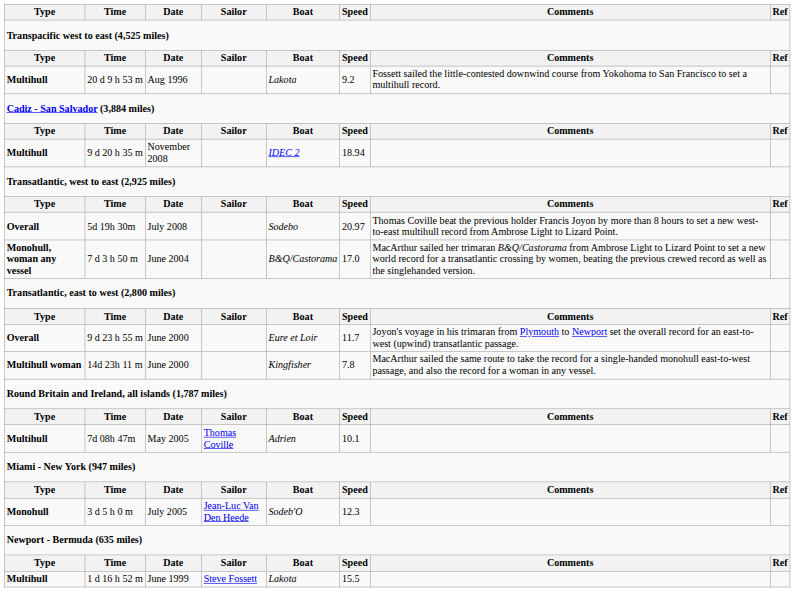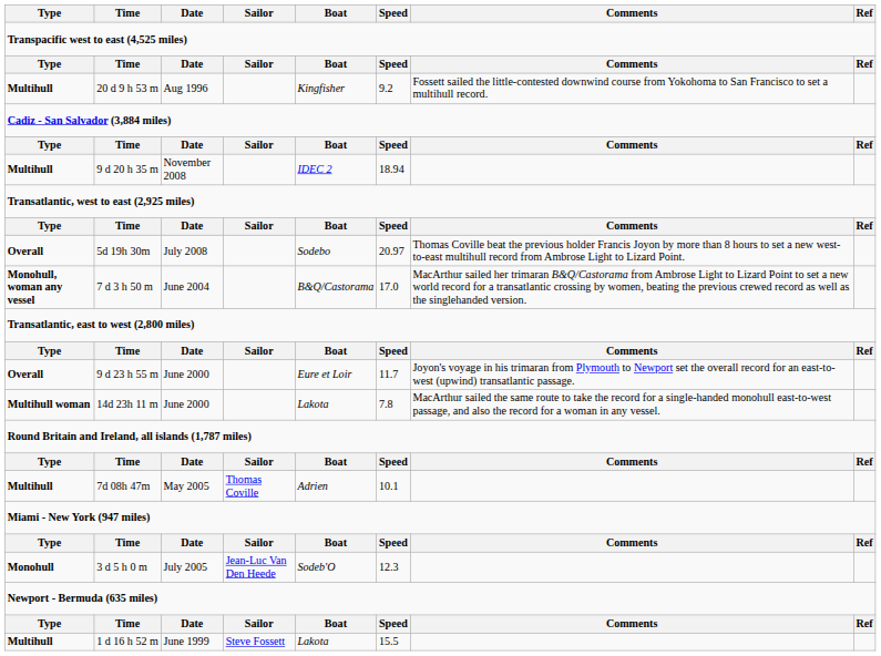 <table class="wikitable">
 <tr>
 <th>Type</th>
 <th>Time</th>
 <th>Date</th>
 <th>Sailor</th>
 <th>Boat</th>
 <th>Speed</th>
 <th>Comments</th>
 <th>Ref</th>
 </tr>
 <tr>
 <td colspan="8" height=40><strong>Transpacific west to east (4,525 miles)</strong></td>
 </tr>
 <tr>
 <th>Type</th>
 <th>Time</th>
 <th>Date</th>
 <th>Sailor</th>
 <th>Boat</th>
 <th>Speed</th>
 <th>Comments</th>
 <th>Ref</th>
 </tr>
 <tr>
 <td><strong>Multihull</strong></td>
 <td>20 d 9 h 53 m</td>
 <td>Aug 1996</td>
 <td></td>
-<td><em>Lakota</em></td>
+<td><em>Kingfisher</em></td>
 <td>9.2</td>
 <td>Fossett sailed the little-contested downwind course from Yokohoma to San Francisco to set a multihull record.</td>
 <td></td>
 </tr>
 <tr>
 <td colspan="8" height=40><strong><a href='#'>Cadiz - San Salvador</a> (3,884 miles)</strong></td>
 </tr>
 <tr>
 <th>Type</th>
 <th>Time</th>
 <th>Date</th>
 <th>Sailor</th>
 <th>Boat</th>
 <th>Speed</th>
 <th>Comments</th>
 <th>Ref</th>
 </tr>
 <tr>
 <td><strong>Multihull</strong></td>
 <td>9 d 20 h 35 m</td>
 <td>November 2008</td>
 <td></td>
 <td><em><a href='#'>IDEC 2</a></em></td>
 <td>18.94</td>
 <td></td>
 <td></td>
 </tr>
 <tr>
 <td colspan="8" height=40><strong>Transatlantic, west to east (2,925 miles)</strong></td>
 </tr>
 <tr>
 <th>Type</th>
 <th>Time</th>
 <th>Date</th>
 <th>Sailor</th>
 <th>Boat</th>
 <th>Speed</th>
 <th>Comments</th>
 <th>Ref</th>
 </tr>
 <tr>
 <td><strong>Overall</strong></td>
 <td>5d 19h 30m</td>
 <td>July 2008</td>
 <td></td>
 <td><em>Sodebo</em></td>
 <td>20.97</td>
 <td>Thomas Coville beat the previous holder Francis Joyon by more than 8 hours to set a new west-to-east multihull record from Ambrose Light to Lizard Point.</td>
 <td></td>
 </tr>
 <tr>
 <td><strong>Monohull, woman any vessel</strong></td>
 <td>7 d 3 h 50 m</td>
 <td>June 2004</td>
 <td></td>
 <td><em>B&Q/Castorama</em></td>
 <td>17.0</td>
 <td>MacArthur sailed her trimaran <em>B&Q/Castorama</em> from Ambrose Light to Lizard Point to set a new world record for a transatlantic crossing by women, beating the previous crewed record as well as the singlehanded version.</td>
 <td></td>
 </tr>
 <tr>
 <td colspan="8" height=40><strong>Transatlantic, east to west (2,800 miles)</strong></td>
 </tr>
 <tr>
 <th>Type</th>
 <th>Time</th>
 <th>Date</th>
 <th>Sailor</th>
 <th>Boat</th>
 <th>Speed</th>
 <th>Comments</th>
 <th>Ref</th>
 </tr>
 <tr>
 <td><strong>Overall</strong></td>
 <td>9 d 23 h 55 m</td>
 <td>June 2000</td>
 <td></td>
 <td><em>Eure et Loir</em></td>
 <td>11.7</td>
 <td>Joyon's voyage in his trimaran from <a href='#'>Plymouth</a> to <a href='#'>Newport</a> set the overall record for an east-to-west (upwind) transatlantic passage.</td>
 <td></td>
 </tr>
 <tr>
 <td><strong>Multihull woman</strong></td>
 <td>14d 23h 11 m</td>
 <td>June 2000</td>
 <td></td>
-<td><em>Kingfisher</em></td>
+<td><em>Lakota</em></td>
 <td>7.8</td>
 <td>MacArthur sailed the same route to take the record for a single-handed monohull east-to-west passage, and also the record for a woman in any vessel.</td>
 <td></td>
 </tr>
 <tr>
 <td colspan="8" height=40><strong>Round Britain and Ireland, all islands (1,787 miles)</strong></td>
 </tr>
 <tr>
 <th>Type</th>
 <th>Time</th>
 <th>Date</th>
 <th>Sailor</th>
 <th>Boat</th>
 <th>Speed</th>
 <th>Comments</th>
 <th>Ref</th>
 </tr>
 <tr>
 <td><strong>Multihull</strong></td>
 <td>7d 08h 47m</td>
 <td>May 2005</td>
 <td><a href='#'>Thomas Coville</a></td>
 <td><em>Adrien</em></td>
 <td>10.1</td>
 <td></td>
 <td></td>
 </tr>
 <tr>
 <td colspan="8" height=40><strong>Miami - New York (947 miles)</strong></td>
 </tr>
 <tr>
 <th>Type</th>
 <th>Time</th>
 <th>Date</th>
 <th>Sailor</th>
 <th>Boat</th>
 <th>Speed</th>
 <th>Comments</th>
 <th>Ref</th>
 </tr>
 <tr>
 <td><strong>Monohull</strong></td>
 <td>3 d 5 h 0 m</td>
 <td>July 2005</td>
 <td><a href='#'>Jean-Luc Van Den Heede</a></td>
 <td><em>Sodeb'O</em></td>
 <td>12.3</td>
 <td></td>
 <td></td>
 </tr>
 <tr>
 <td colspan="8" height=40><strong>Newport - Bermuda (635 miles)</strong></td>
 </tr>
 <tr>
 <th>Type</th>
 <th>Time</th>
 <th>Date</th>
 <th>Sailor</th>
 <th>Boat</th>
 <th>Speed</th>
 <th>Comments</th>
 <th>Ref</th>
 </tr>
 <tr>
 <td><strong>Multihull</strong></td>
 <td>1 d 16 h 52 m</td>
 <td>June 1999</td>
 <td><a href='#'>Steve Fossett</a></td>
 <td><em>Lakota</em></td>
 <td>15.5</td>
 <td></td>
 <td></td>
 </tr>
 </table>
